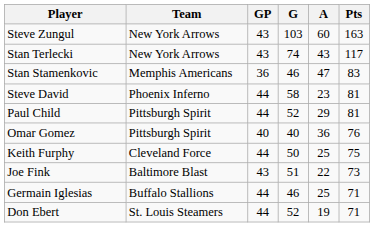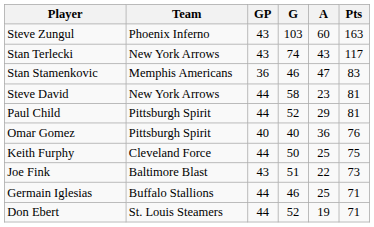 <table class="wikitable">
 <tr>
 <th style="width:30%;">Player</th>
 <th style="width:30%;">Team</th>
 <th style="width:7.5%;">GP</th>
 <th style="width:7.5%;">G</th>
 <th style="width:7.5%;">A</th>
 <th style="width:7.5%;">Pts</th>
 </tr>
 <tr align=center>
 <td align=left>Steve Zungul</td>
-<td align=left>New York Arrows</td>
+<td align=left>Phoenix Inferno</td>
 <td>43</td>
 <td>103</td>
 <td>60</td>
 <td>163</td>
 </tr>
 <tr align=center>
 <td align=left>Stan Terlecki</td>
 <td align=left>New York Arrows</td>
 <td>43</td>
 <td>74</td>
 <td>43</td>
 <td>117</td>
 </tr>
 <tr align=center>
 <td align=left>Stan Stamenkovic</td>
 <td align=left>Memphis Americans</td>
 <td>36</td>
 <td>46</td>
 <td>47</td>
 <td>83</td>
 </tr>
 <tr align=center>
 <td align=left>Steve David</td>
-<td align=left>Phoenix Inferno</td>
+<td align=left>New York Arrows</td>
 <td>44</td>
 <td>58</td>
 <td>23</td>
 <td>81</td>
 </tr>
 <tr align=center>
 <td align=left>Paul Child</td>
 <td align=left>Pittsburgh Spirit</td>
 <td>44</td>
 <td>52</td>
 <td>29</td>
 <td>81</td>
 </tr>
 <tr align=center>
 <td align=left>Omar Gomez</td>
 <td align=left>Pittsburgh Spirit</td>
 <td>40</td>
 <td>40</td>
 <td>36</td>
 <td>76</td>
 </tr>
 <tr align=center>
 <td align=left>Keith Furphy</td>
 <td align=left>Cleveland Force</td>
 <td>44</td>
 <td>50</td>
 <td>25</td>
 <td>75</td>
 </tr>
 <tr align=center>
 <td align=left>Joe Fink</td>
 <td align=left>Baltimore Blast</td>
 <td>43</td>
 <td>51</td>
 <td>22</td>
 <td>73</td>
 </tr>
 <tr align=center>
 <td align=left>Germain Iglesias</td>
 <td align=left>Buffalo Stallions</td>
 <td>44</td>
 <td>46</td>
 <td>25</td>
 <td>71</td>
 </tr>
 <tr align=center>
 <td align=left>Don Ebert</td>
 <td align=left>St. Louis Steamers</td>
 <td>44</td>
 <td>52</td>
 <td>19</td>
 <td>71</td>
 </tr>
 </table>
